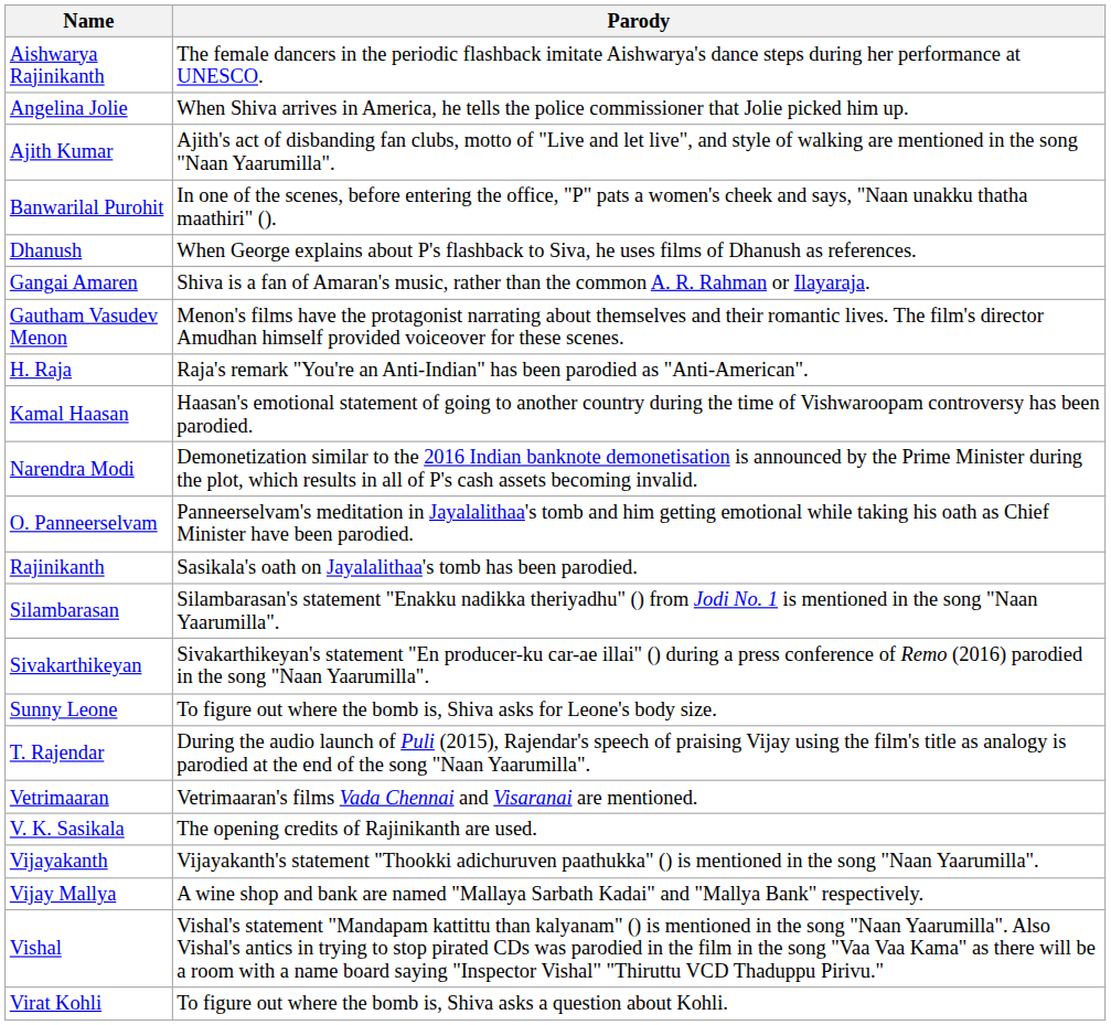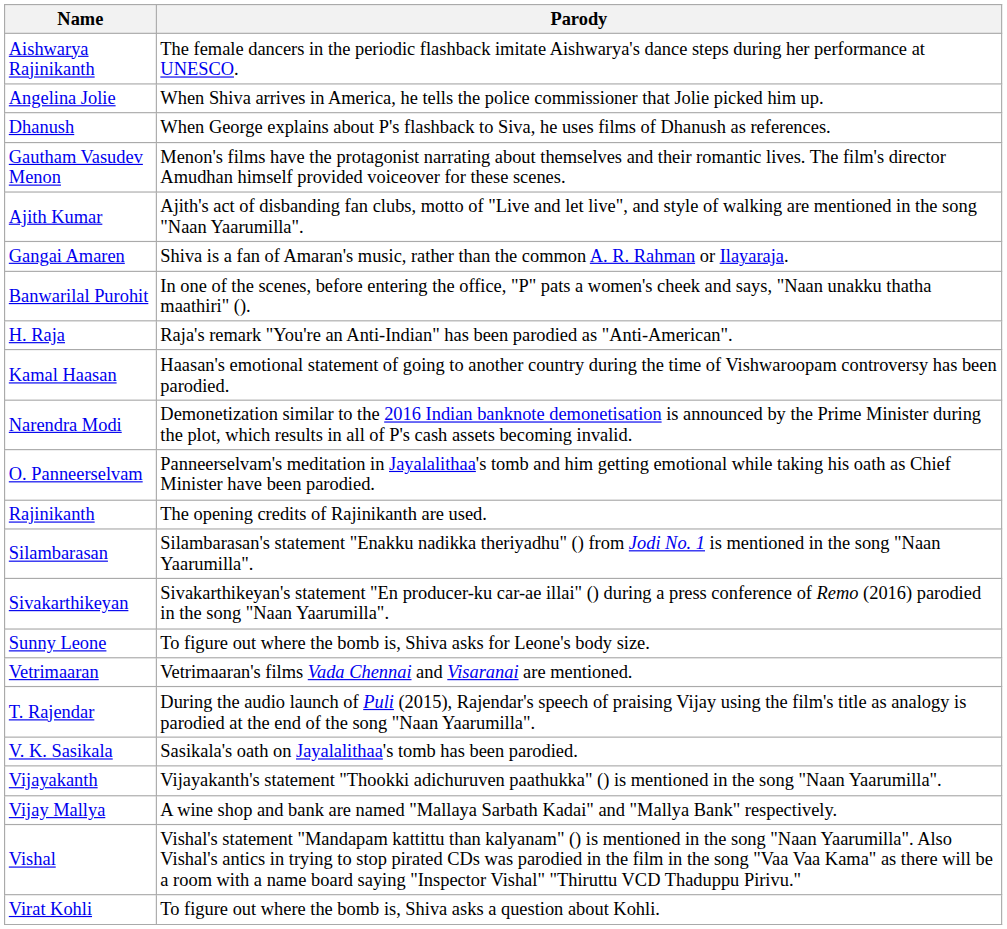 <table class="wikitable" style="background:#ffffff;">
 <tr>
 <th>Name</th>
 <th>Parody</th>
 </tr>
 <tr>
 <td><a href='#'>Aishwarya Rajinikanth</a></td>
 <td>The female dancers in the periodic flashback imitate Aishwarya's dance steps during her performance at <a href='#'>UNESCO</a>.</td>
 </tr>
 <tr>
 <td><a href='#'>Angelina Jolie</a></td>
 <td>When Shiva arrives in America, he tells the police commissioner that Jolie picked him up.</td>
 </tr>
 <tr>
+<td><a href='#'>Dhanush</a></td>
+<td>When George explains about P's flashback to Siva, he uses films of Dhanush as references.</td>
+</tr>
+<tr>
+<td><a href='#'>Gautham Vasudev Menon</a></td>
+<td>Menon's films have the protagonist narrating about themselves and their romantic lives. The film's director Amudhan himself provided voiceover for these scenes.</td>
+</tr>
+<tr>
 <td><a href='#'>Ajith Kumar</a></td>
 <td>Ajith's act of disbanding fan clubs, motto of "Live and let live", and style of walking are mentioned in the song "Naan Yaarumilla".</td>
-</tr>
-<tr>
-<td><a href='#'>Banwarilal Purohit</a></td>
-<td>In one of the scenes, before entering the office, "P" pats a women's cheek and says, "Naan unakku thatha maathiri" ().</td>
-</tr>
-<tr>
-<td><a href='#'>Dhanush</a></td>
-<td>When George explains about P's flashback to Siva, he uses films of Dhanush as references.</td>
 </tr>
 <tr>
 <td><a href='#'>Gangai Amaren</a></td>
 <td>Shiva is a fan of Amaran's music, rather than the common <a href='#'>A. R. Rahman</a> or <a href='#'>Ilayaraja</a>.</td>
 </tr>
 <tr>
-<td><a href='#'>Gautham Vasudev Menon</a></td>
-<td>Menon's films have the protagonist narrating about themselves and their romantic lives. The film's director Amudhan himself provided voiceover for these scenes.</td>
+<td><a href='#'>Banwarilal Purohit</a></td>
+<td>In one of the scenes, before entering the office, "P" pats a women's cheek and says, "Naan unakku thatha maathiri" ().</td>
 </tr>
 <tr>
 <td><a href='#'>H. Raja</a></td>
 <td>Raja's remark "You're an Anti-Indian" has been parodied as "Anti-American".</td>
 </tr>
 <tr>
 <td><a href='#'>Kamal Haasan</a></td>
 <td>Haasan's emotional statement of going to another country during the time of Vishwaroopam controversy has been parodied.</td>
 </tr>
 <tr>
 <td><a href='#'>Narendra Modi</a></td>
 <td>Demonetization similar to the <a href='#'>2016 Indian banknote demonetisation</a> is announced by the Prime Minister during the plot, which results in all of P's cash assets becoming invalid.</td>
 </tr>
 <tr>
 <td><a href='#'>O. Panneerselvam</a></td>
 <td>Panneerselvam's meditation in <a href='#'>Jayalalithaa</a>'s tomb and him getting emotional while taking his oath as Chief Minister have been parodied.</td>
 </tr>
 <tr>
 <td><a href='#'>Rajinikanth</a></td>
-<td>Sasikala's oath on <a href='#'>Jayalalithaa</a>'s tomb has been parodied.</td>
+<td>The opening credits of Rajinikanth are used.</td>
 </tr>
 <tr>
 <td><a href='#'>Silambarasan</a></td>
 <td>Silambarasan's statement "Enakku nadikka theriyadhu" () from <em><a href='#'>Jodi No. 1</a></em> is mentioned in the song "Naan Yaarumilla".</td>
 </tr>
 <tr>
 <td><a href='#'>Sivakarthikeyan</a></td>
 <td>Sivakarthikeyan's statement "En producer-ku car-ae illai" () during a press conference of <em>Remo</em> (2016) parodied in the song "Naan Yaarumilla".</td>
 </tr>
 <tr>
 <td><a href='#'>Sunny Leone</a></td>
 <td>To figure out where the bomb is, Shiva asks for Leone's body size.</td>
 </tr>
 <tr>
+<td><a href='#'>Vetrimaaran</a></td>
+<td>Vetrimaaran's films <em><a href='#'>Vada Chennai</a></em> and <em><a href='#'>Visaranai</a></em> are mentioned.</td>
+</tr>
+<tr>
 <td><a href='#'>T. Rajendar</a></td>
 <td>During the audio launch of <em><a href='#'>Puli</a></em> (2015), Rajendar's speech of praising Vijay using the film's title as analogy is parodied at the end of the song "Naan Yaarumilla".</td>
 </tr>
 <tr>
-<td><a href='#'>Vetrimaaran</a></td>
-<td>Vetrimaaran's films <em><a href='#'>Vada Chennai</a></em> and <em><a href='#'>Visaranai</a></em> are mentioned.</td>
-</tr>
-<tr>
 <td><a href='#'>V. K. Sasikala</a></td>
-<td>The opening credits of Rajinikanth are used.</td>
+<td>Sasikala's oath on <a href='#'>Jayalalithaa</a>'s tomb has been parodied.</td>
 </tr>
 <tr>
 <td><a href='#'>Vijayakanth</a></td>
 <td>Vijayakanth's statement "Thookki adichuruven paathukka" () is mentioned in the song "Naan Yaarumilla".</td>
 </tr>
 <tr>
 <td><a href='#'>Vijay Mallya</a></td>
 <td>A wine shop and bank are named "Mallaya Sarbath Kadai" and "Mallya Bank" respectively.</td>
 </tr>
 <tr>
 <td><a href='#'>Vishal</a></td>
 <td>Vishal's statement "Mandapam kattittu than kalyanam" () is mentioned in the song "Naan Yaarumilla". Also Vishal's antics in trying to stop pirated CDs was parodied in the film in the song "Vaa Vaa Kama" as there will be a room with a name board saying "Inspector Vishal" "Thiruttu VCD Thaduppu Pirivu."</td>
 </tr>
 <tr>
 <td><a href='#'>Virat Kohli</a></td>
 <td>To figure out where the bomb is, Shiva asks a question about Kohli.</td>
 </tr>
 </table>
